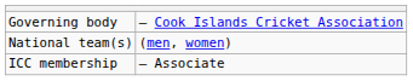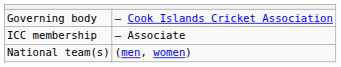 <table class="wikitable floatright">
 <tr>
 <th colspan="2"></th>
 </tr>
 <tr>
 <td>Governing body</td>
 <td> – <a href='#'>Cook Islands Cricket Association</a></td>
 </tr>
 <tr>
+<td>ICC membership</td>
+<td> – Associate</td>
+</tr>
+<tr>
 <td>National team(s)</td>
 <td> (<a href='#'>men</a>, <a href='#'>women</a>)</td>
 </tr>
-<tr>
-<td>ICC membership</td>
-<td> – Associate</td>
-</tr>
 </table>
